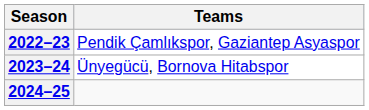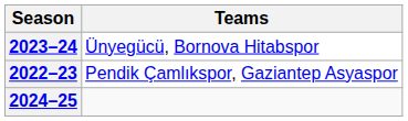 <table class="wikitable">
 <tr style="background-color:#ABCDEF">
 <th>Season</th>
 <th>Teams</th>
 </tr>
 <tr align="left" valign="top" bgcolor="#ffffff">
+<th><a href='#'>2023–24</a></th>
+<td><a href='#'>Ünyegücü</a>, <a href='#'>Bornova Hitabspor</a></td>
+</tr>
+<tr align="left" valign="top" bgcolor="#ffffff">
 <th><a href='#'>2022–23</a></th>
 <td><a href='#'>Pendik Çamlıkspor</a>, <a href='#'>Gaziantep Asyaspor</a></td>
-</tr>
-<tr align="left" valign="top" bgcolor="#ffffff">
-<th><a href='#'>2023–24</a></th>
-<td><a href='#'>Ünyegücü</a>, <a href='#'>Bornova Hitabspor</a></td>
 </tr>
 <tr align="left" valign="top" bgcolor="#ffffff">
 <th><a href='#'>2024–25</a></th>
 </tr>
 </table>
